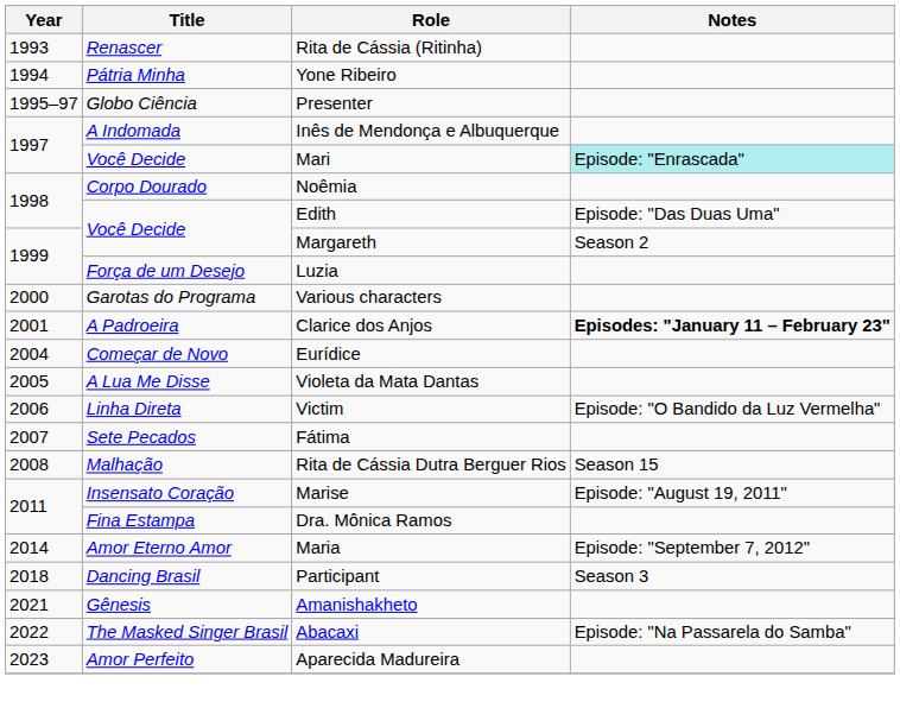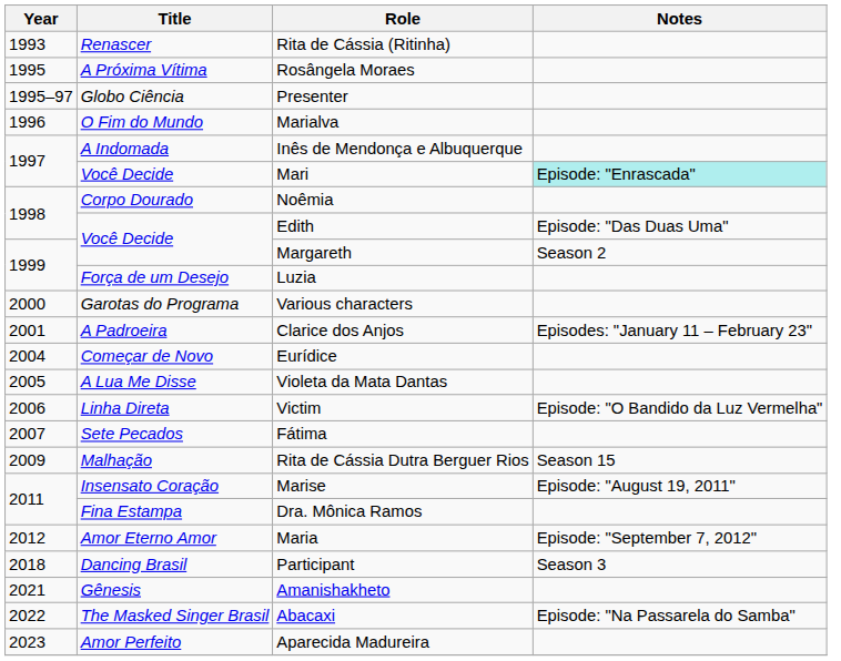 <table class="wikitable" style="font-size: 90%;">
 <tr>
 <th>Year</th>
 <th>Title</th>
 <th>Role</th>
 <th>Notes</th>
 </tr>
 <tr>
 <td>1993</td>
 <td><em><a href='#'>Renascer</a></em></td>
 <td>Rita de Cássia (Ritinha)</td>
 <td></td>
 </tr>
 <tr>
-<td>1994</td>
-<td><em><a href='#'>Pátria Minha</a></em></td>
-<td>Yone Ribeiro</td>
+<td>1995</td>
+<td><em><a href='#'>A Próxima Vítima</a></em></td>
+<td>Rosângela Moraes</td>
 <td></td>
 </tr>
 <tr>
 <td>1995–97</td>
 <td><em>Globo Ciência</em></td>
 <td>Presenter</td>
+<td></td>
+</tr>
+<tr>
+<td>1996</td>
+<td><em><a href='#'>O Fim do Mundo</a></em></td>
+<td>Marialva</td>
 <td></td>
 </tr>
 <tr>
 <td rowspan="2">1997</td>
 <td><em><a href='#'>A Indomada</a></em></td>
 <td>Inês de Mendonça e Albuquerque</td>
 <td></td>
 </tr>
 <tr>
 <td><em><a href='#'>Você Decide</a></em></td>
 <td>Mari</td>
 <td style="background: paleturquoise;">Episode: "Enrascada"</td>
 </tr>
 <tr>
 <td rowspan="2">1998</td>
 <td><em><a href='#'>Corpo Dourado</a></em></td>
 <td>Noêmia</td>
 <td></td>
 </tr>
 <tr>
 <td rowspan="2"><em><a href='#'>Você Decide</a></em></td>
 <td>Edith</td>
 <td>Episode: "Das Duas Uma"</td>
 </tr>
 <tr>
 <td rowspan="2">1999</td>
 <td>Margareth</td>
 <td>Season 2 </td>
 </tr>
 <tr>
 <td><em><a href='#'>Força de um Desejo</a></em></td>
 <td>Luzia</td>
 <td></td>
 </tr>
 <tr>
 <td>2000</td>
 <td><em>Garotas do Programa</em></td>
 <td>Various characters</td>
 <td></td>
 </tr>
 <tr>
 <td>2001</td>
 <td><em><a href='#'>A Padroeira</a></em></td>
 <td>Clarice dos Anjos</td>
-<td><strong>Episodes: "January 11 – February 23"</strong></td>
+<td>Episodes: "January 11 – February 23"</td>
 </tr>
 <tr>
 <td>2004</td>
 <td><em><a href='#'>Começar de Novo</a></em></td>
 <td>Eurídice</td>
 <td></td>
 </tr>
 <tr>
 <td>2005</td>
 <td><em><a href='#'>A Lua Me Disse</a></em></td>
 <td>Violeta da Mata Dantas</td>
 <td></td>
 </tr>
 <tr>
 <td>2006</td>
 <td><em><a href='#'>Linha Direta</a></em></td>
 <td>Victim</td>
 <td>Episode: "O Bandido da Luz Vermelha"</td>
 </tr>
 <tr>
 <td>2007</td>
 <td><em><a href='#'>Sete Pecados</a></em></td>
 <td>Fátima</td>
 <td></td>
 </tr>
 <tr>
-<td>2008</td>
+<td>2009</td>
 <td><em><a href='#'>Malhação</a></em></td>
 <td>Rita de Cássia Dutra Berguer Rios</td>
 <td>Season 15</td>
 </tr>
 <tr>
 <td rowspan="2">2011</td>
 <td><em><a href='#'>Insensato Coração</a></em></td>
 <td>Marise</td>
 <td>Episode: "August 19, 2011"</td>
 </tr>
 <tr>
 <td><em><a href='#'>Fina Estampa</a></em></td>
 <td>Dra. Mônica Ramos</td>
 <td></td>
 </tr>
 <tr>
-<td>2014</td>
+<td>2012</td>
 <td><em><a href='#'>Amor Eterno Amor</a></em></td>
 <td>Maria</td>
 <td>Episode: "September 7, 2012"</td>
 </tr>
 <tr>
 <td>2018</td>
 <td><em><a href='#'>Dancing Brasil</a></em></td>
 <td>Participant</td>
 <td>Season 3</td>
 </tr>
 <tr>
 <td>2021</td>
 <td><em><a href='#'>Gênesis</a></em></td>
 <td><a href='#'>Amanishakheto</a></td>
 <td></td>
 </tr>
 <tr>
 <td>2022</td>
 <td><em><a href='#'>The Masked Singer Brasil</a></em></td>
 <td><a href='#'>Abacaxi</a></td>
 <td>Episode: "Na Passarela do Samba"</td>
 </tr>
 <tr>
 <td>2023</td>
 <td><em><a href='#'>Amor Perfeito</a></em></td>
 <td>Aparecida Madureira</td>
 <td></td>
 </tr>
 <tr>
 </tr>
 </table>
